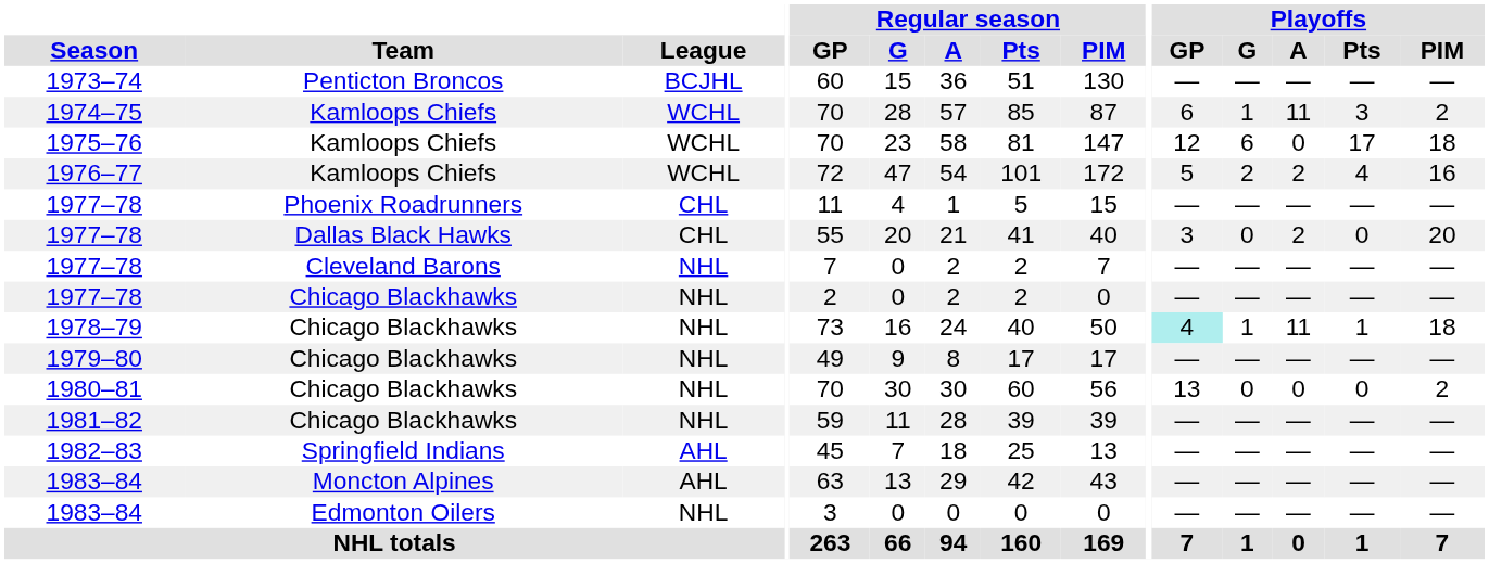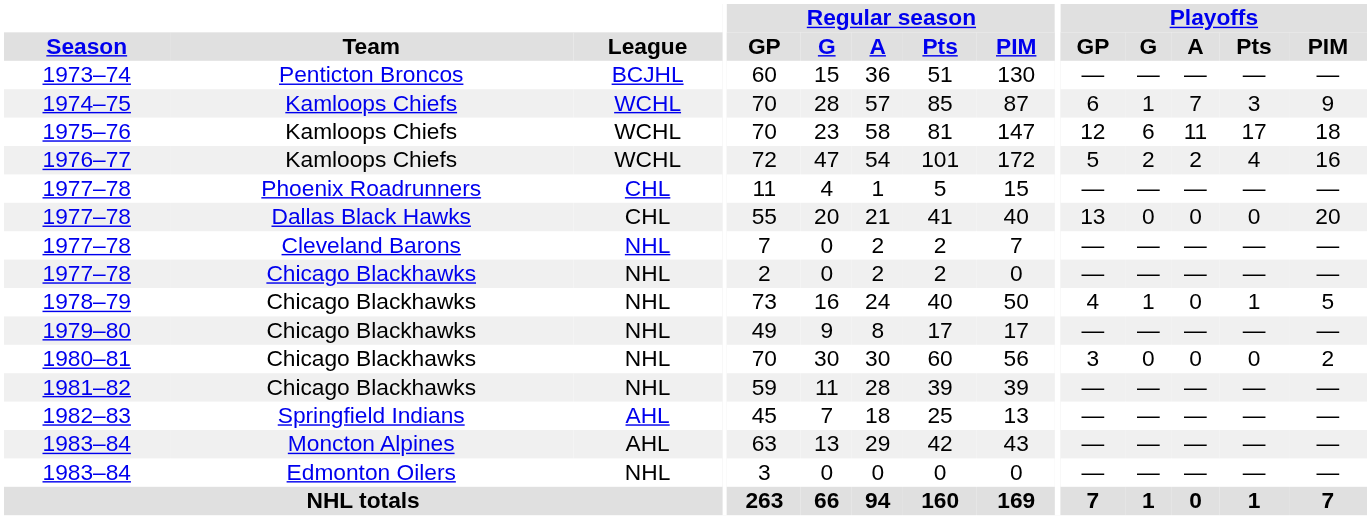 <table border="0" cellpadding="1" cellspacing="0" style="text-align:center; width:60em">
 <tr bgcolor="#e0e0e0">
 <th colspan="3" bgcolor="#ffffff"></th>
 <th rowspan="100" bgcolor="#ffffff"></th>
 <th colspan="5"><a href='#'>Regular season</a></th>
 <th rowspan="100" bgcolor="#ffffff"></th>
 <th colspan="5"><a href='#'>Playoffs</a></th>
 </tr>
 <tr bgcolor="#e0e0e0">
 <th><a href='#'>Season</a></th>
 <th>Team</th>
 <th>League</th>
 <th>GP</th>
 <th><a href='#'>G</a></th>
 <th><a href='#'>A</a></th>
 <th><a href='#'>Pts</a></th>
 <th><a href='#'>PIM</a></th>
 <th>GP</th>
 <th>G</th>
 <th>A</th>
 <th>Pts</th>
 <th>PIM</th>
 </tr>
 <tr>
 <td><a href='#'>1973–74</a></td>
 <td><a href='#'>Penticton Broncos</a></td>
 <td><a href='#'>BCJHL</a></td>
 <td>60</td>
 <td>15</td>
 <td>36</td>
 <td>51</td>
 <td>130</td>
 <td>—</td>
 <td>—</td>
 <td>—</td>
 <td>—</td>
 <td>—</td>
 </tr>
 <tr bgcolor="#f0f0f0">
 <td><a href='#'>1974–75</a></td>
 <td><a href='#'>Kamloops Chiefs</a></td>
 <td><a href='#'>WCHL</a></td>
 <td>70</td>
 <td>28</td>
 <td>57</td>
 <td>85</td>
 <td>87</td>
 <td>6</td>
 <td>1</td>
-<td>11</td>
+<td>7</td>
 <td>3</td>
-<td>2</td>
+<td>9</td>
 </tr>
 <tr>
 <td><a href='#'>1975–76</a></td>
 <td>Kamloops Chiefs</td>
 <td>WCHL</td>
 <td>70</td>
 <td>23</td>
 <td>58</td>
 <td>81</td>
 <td>147</td>
 <td>12</td>
 <td>6</td>
-<td>0</td>
+<td>11</td>
 <td>17</td>
 <td>18</td>
 </tr>
 <tr bgcolor="#f0f0f0">
 <td><a href='#'>1976–77</a></td>
 <td>Kamloops Chiefs</td>
 <td>WCHL</td>
 <td>72</td>
 <td>47</td>
 <td>54</td>
 <td>101</td>
 <td>172</td>
 <td>5</td>
 <td>2</td>
 <td>2</td>
 <td>4</td>
 <td>16</td>
 </tr>
 <tr>
 <td><a href='#'>1977–78</a></td>
 <td><a href='#'>Phoenix Roadrunners</a></td>
 <td><a href='#'>CHL</a></td>
 <td>11</td>
 <td>4</td>
 <td>1</td>
 <td>5</td>
 <td>15</td>
 <td>—</td>
 <td>—</td>
 <td>—</td>
 <td>—</td>
 <td>—</td>
 </tr>
 <tr bgcolor="#f0f0f0">
 <td><a href='#'>1977–78</a></td>
 <td><a href='#'>Dallas Black Hawks</a></td>
 <td>CHL</td>
 <td>55</td>
 <td>20</td>
 <td>21</td>
 <td>41</td>
 <td>40</td>
-<td>3</td>
+<td>13</td>
 <td>0</td>
-<td>2</td>
+<td>0</td>
 <td>0</td>
 <td>20</td>
 </tr>
 <tr>
 <td><a href='#'>1977–78</a></td>
 <td><a href='#'>Cleveland Barons</a></td>
 <td><a href='#'>NHL</a></td>
 <td>7</td>
 <td>0</td>
 <td>2</td>
 <td>2</td>
 <td>7</td>
 <td>—</td>
 <td>—</td>
 <td>—</td>
 <td>—</td>
 <td>—</td>
 </tr>
 <tr bgcolor="#f0f0f0">
 <td><a href='#'>1977–78</a></td>
 <td><a href='#'>Chicago Blackhawks</a></td>
 <td>NHL</td>
 <td>2</td>
 <td>0</td>
 <td>2</td>
 <td>2</td>
 <td>0</td>
 <td>—</td>
 <td>—</td>
 <td>—</td>
 <td>—</td>
 <td>—</td>
 </tr>
 <tr>
 <td><a href='#'>1978–79</a></td>
 <td>Chicago Blackhawks</td>
 <td>NHL</td>
 <td>73</td>
 <td>16</td>
 <td>24</td>
 <td>40</td>
 <td>50</td>
-<td style="background: paleturquoise;">4</td>
+<td>4</td>
 <td>1</td>
-<td>11</td>
+<td>0</td>
 <td>1</td>
-<td>18</td>
+<td>5</td>
 </tr>
 <tr bgcolor="#f0f0f0">
 <td><a href='#'>1979–80</a></td>
 <td>Chicago Blackhawks</td>
 <td>NHL</td>
 <td>49</td>
 <td>9</td>
 <td>8</td>
 <td>17</td>
 <td>17</td>
 <td>—</td>
 <td>—</td>
 <td>—</td>
 <td>—</td>
 <td>—</td>
 </tr>
 <tr>
 <td><a href='#'>1980–81</a></td>
 <td>Chicago Blackhawks</td>
 <td>NHL</td>
 <td>70</td>
 <td>30</td>
 <td>30</td>
 <td>60</td>
 <td>56</td>
-<td>13</td>
+<td>3</td>
 <td>0</td>
 <td>0</td>
 <td>0</td>
 <td>2</td>
 </tr>
 <tr bgcolor="#f0f0f0">
 <td><a href='#'>1981–82</a></td>
 <td>Chicago Blackhawks</td>
 <td>NHL</td>
 <td>59</td>
 <td>11</td>
 <td>28</td>
 <td>39</td>
 <td>39</td>
 <td>—</td>
 <td>—</td>
 <td>—</td>
 <td>—</td>
 <td>—</td>
 </tr>
 <tr>
 <td><a href='#'>1982–83</a></td>
 <td><a href='#'>Springfield Indians</a></td>
 <td><a href='#'>AHL</a></td>
 <td>45</td>
 <td>7</td>
 <td>18</td>
 <td>25</td>
 <td>13</td>
 <td>—</td>
 <td>—</td>
 <td>—</td>
 <td>—</td>
 <td>—</td>
 </tr>
 <tr bgcolor="#f0f0f0">
 <td><a href='#'>1983–84</a></td>
 <td><a href='#'>Moncton Alpines</a></td>
 <td>AHL</td>
 <td>63</td>
 <td>13</td>
 <td>29</td>
 <td>42</td>
 <td>43</td>
 <td>—</td>
 <td>—</td>
 <td>—</td>
 <td>—</td>
 <td>—</td>
 </tr>
 <tr>
 <td><a href='#'>1983–84</a></td>
 <td><a href='#'>Edmonton Oilers</a></td>
 <td>NHL</td>
 <td>3</td>
 <td>0</td>
 <td>0</td>
 <td>0</td>
 <td>0</td>
 <td>—</td>
 <td>—</td>
 <td>—</td>
 <td>—</td>
 <td>—</td>
 </tr>
 <tr bgcolor="#e0e0e0">
 <th colspan="3">NHL totals</th>
 <th>263</th>
 <th>66</th>
 <th>94</th>
 <th>160</th>
 <th>169</th>
 <th>7</th>
 <th>1</th>
 <th>0</th>
 <th>1</th>
 <th>7</th>
 </tr>
 </table>
